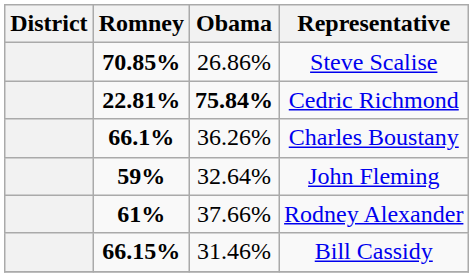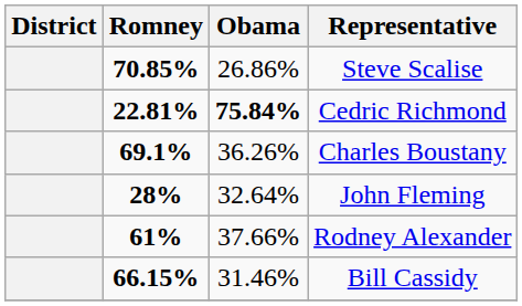 <table class="wikitable sortable">
 <tr>
 <th>District</th>
 <th>Romney</th>
 <th>Obama</th>
 <th>Representative</th>
 </tr>
 <tr align=center>
 <th></th>
 <td><strong>70.85%</strong></td>
 <td>26.86%</td>
 <td><a href='#'>Steve Scalise</a></td>
 </tr>
 <tr align=center>
 <th></th>
 <td><strong>22.81%</strong></td>
 <td><strong>75.84%</strong></td>
 <td><a href='#'>Cedric Richmond</a></td>
 </tr>
 <tr align=center>
 <th></th>
-<td><strong>66.1%</strong></td>
+<td><strong>69.1%</strong></td>
 <td>36.26%</td>
 <td><a href='#'>Charles Boustany</a></td>
 </tr>
 <tr align=center>
 <th></th>
-<td><strong>59%</strong></td>
+<td><strong>28%</strong></td>
 <td>32.64%</td>
 <td><a href='#'>John Fleming</a></td>
 </tr>
 <tr align=center>
 <th></th>
 <td><strong>61%</strong></td>
 <td>37.66%</td>
 <td><a href='#'>Rodney Alexander</a></td>
 </tr>
 <tr align=center>
 <th></th>
 <td><strong>66.15%</strong></td>
 <td>31.46%</td>
 <td><a href='#'>Bill Cassidy</a></td>
 </tr>
 <tr align=center>
 </tr>
 </table>
